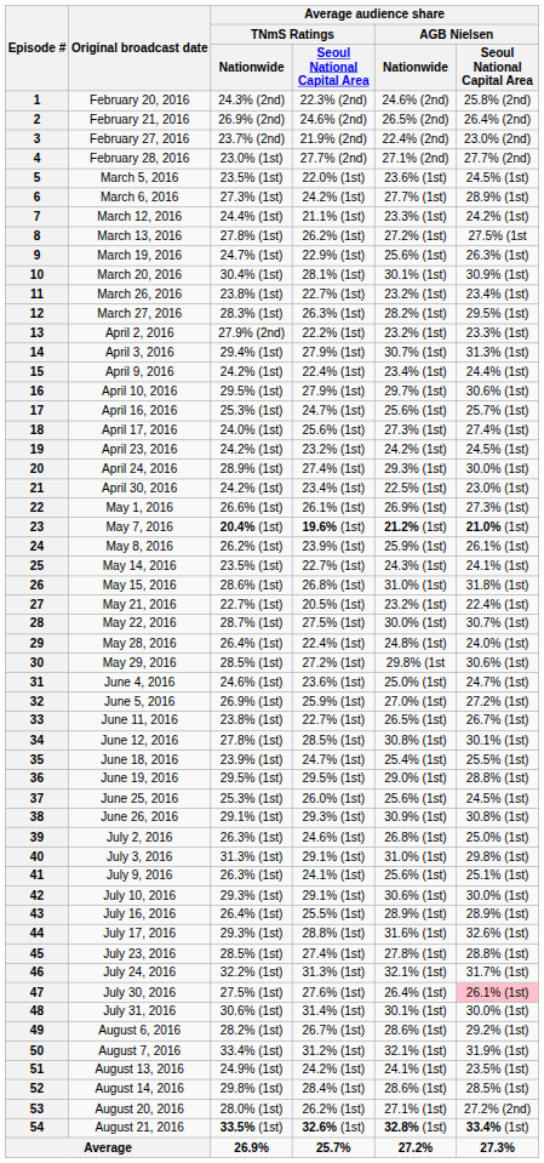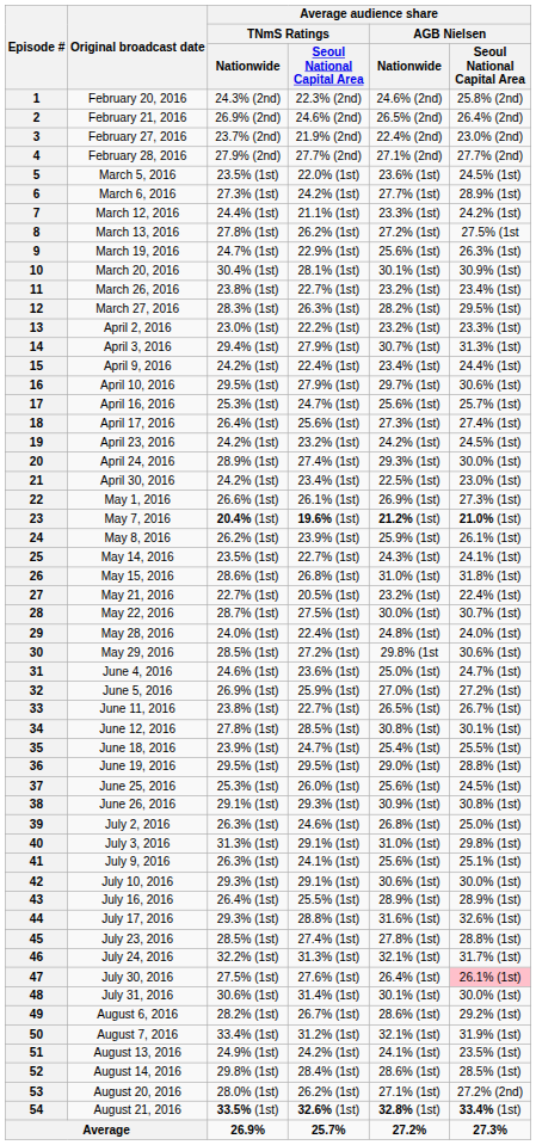 <table class=wikitable style="text-align:center">
 <tr>
 <th rowspan="3">Episode #</th>
 <th rowspan="3">Original broadcast date</th>
 <th colspan="5">Average audience share</th>
 </tr>
 <tr>
 <th colspan="2">TNmS Ratings</th>
 <th colspan="2">AGB Nielsen</th>
 </tr>
 <tr>
 <th width=100>Nationwide</th>
 <th width=100><a href='#'>Seoul National Capital Area</a></th>
 <th width=100>Nationwide</th>
 <th width=100>Seoul National Capital Area</th>
 </tr>
 <tr>
 <th>1</th>
 <td>February 20, 2016</td>
 <td>24.3% (2nd)</td>
 <td>22.3% (2nd)</td>
 <td>24.6% (2nd)</td>
 <td>25.8% (2nd)</td>
 </tr>
 <tr>
 <th>2</th>
 <td>February 21, 2016</td>
 <td>26.9% (2nd)</td>
 <td>24.6% (2nd)</td>
 <td>26.5% (2nd)</td>
 <td>26.4% (2nd)</td>
 </tr>
 <tr>
 <th>3</th>
 <td>February 27, 2016</td>
 <td>23.7% (2nd)</td>
 <td>21.9% (2nd)</td>
 <td>22.4% (2nd)</td>
 <td>23.0% (2nd)</td>
 </tr>
 <tr>
 <th>4</th>
 <td>February 28, 2016</td>
-<td>23.0% (1st)</td>
+<td>27.9% (2nd)</td>
 <td>27.7% (2nd)</td>
 <td>27.1% (2nd)</td>
 <td>27.7% (2nd)</td>
 </tr>
 <tr>
 <th>5</th>
 <td>March 5, 2016</td>
 <td>23.5% (1st)</td>
 <td>22.0% (1st)</td>
 <td>23.6% (1st)</td>
 <td>24.5% (1st)</td>
 </tr>
 <tr>
 <th>6</th>
 <td>March 6, 2016</td>
 <td>27.3% (1st)</td>
 <td>24.2% (1st)</td>
 <td>27.7% (1st)</td>
 <td>28.9% (1st)</td>
 </tr>
 <tr>
 <th>7</th>
 <td>March 12, 2016</td>
 <td>24.4% (1st)</td>
 <td>21.1% (1st)</td>
 <td>23.3% (1st)</td>
 <td>24.2% (1st)</td>
 </tr>
 <tr>
 <th>8</th>
 <td>March 13, 2016</td>
 <td>27.8% (1st)</td>
 <td>26.2% (1st)</td>
 <td>27.2% (1st)</td>
 <td>27.5% (1st</td>
 </tr>
 <tr>
 <th>9</th>
 <td>March 19, 2016</td>
 <td>24.7% (1st)</td>
 <td>22.9% (1st)</td>
 <td>25.6% (1st)</td>
 <td>26.3% (1st)</td>
 </tr>
 <tr>
 <th>10</th>
 <td>March 20, 2016</td>
 <td>30.4% (1st)</td>
 <td>28.1% (1st)</td>
 <td>30.1% (1st)</td>
 <td>30.9% (1st)</td>
 </tr>
 <tr>
 <th>11</th>
 <td>March 26, 2016</td>
 <td>23.8% (1st)</td>
 <td>22.7% (1st)</td>
 <td>23.2% (1st)</td>
 <td>23.4% (1st)</td>
 </tr>
 <tr>
 <th>12</th>
 <td>March 27, 2016</td>
 <td>28.3% (1st)</td>
 <td>26.3% (1st)</td>
 <td>28.2% (1st)</td>
 <td>29.5% (1st)</td>
 </tr>
 <tr>
 <th>13</th>
 <td>April 2, 2016</td>
-<td>27.9% (2nd)</td>
+<td>23.0% (1st)</td>
 <td>22.2% (1st)</td>
 <td>23.2% (1st)</td>
 <td>23.3% (1st)</td>
 </tr>
 <tr>
 <th>14</th>
 <td>April 3, 2016</td>
 <td>29.4% (1st)</td>
 <td>27.9% (1st)</td>
 <td>30.7% (1st)</td>
 <td>31.3% (1st)</td>
 </tr>
 <tr>
 <th>15</th>
 <td>April 9, 2016</td>
 <td>24.2% (1st)</td>
 <td>22.4% (1st)</td>
 <td>23.4% (1st)</td>
 <td>24.4% (1st)</td>
 </tr>
 <tr>
 <th>16</th>
 <td>April 10, 2016</td>
 <td>29.5% (1st)</td>
 <td>27.9% (1st)</td>
 <td>29.7% (1st)</td>
 <td>30.6% (1st)</td>
 </tr>
 <tr>
 <th>17</th>
 <td>April 16, 2016</td>
 <td>25.3% (1st)</td>
 <td>24.7% (1st)</td>
 <td>25.6% (1st)</td>
 <td>25.7% (1st)</td>
 </tr>
 <tr>
 <th>18</th>
 <td>April 17, 2016</td>
-<td>24.0% (1st)</td>
+<td>26.4% (1st)</td>
 <td>25.6% (1st)</td>
 <td>27.3% (1st)</td>
 <td>27.4% (1st)</td>
 </tr>
 <tr>
 <th>19</th>
 <td>April 23, 2016</td>
 <td>24.2% (1st)</td>
 <td>23.2% (1st)</td>
 <td>24.2% (1st)</td>
 <td>24.5% (1st)</td>
 </tr>
 <tr>
 <th>20</th>
 <td>April 24, 2016</td>
 <td>28.9% (1st)</td>
 <td>27.4% (1st)</td>
 <td>29.3% (1st)</td>
 <td>30.0% (1st)</td>
 </tr>
 <tr>
 <th>21</th>
 <td>April 30, 2016</td>
 <td>24.2% (1st)</td>
 <td>23.4% (1st)</td>
 <td>22.5% (1st)</td>
 <td>23.0% (1st)</td>
 </tr>
 <tr>
 <th>22</th>
 <td>May 1, 2016</td>
 <td>26.6% (1st)</td>
 <td>26.1% (1st)</td>
 <td>26.9% (1st)</td>
 <td>27.3% (1st)</td>
 </tr>
 <tr>
 <th>23</th>
 <td>May 7, 2016</td>
 <td><span><strong>20.4%</strong></span> (1st)</td>
 <td><span><strong>19.6%</strong></span> (1st)</td>
 <td><span><strong>21.2%</strong></span> (1st)</td>
 <td><span><strong>21.0%</strong></span> (1st)</td>
 </tr>
 <tr>
 <th>24</th>
 <td>May 8, 2016</td>
 <td>26.2% (1st)</td>
 <td>23.9% (1st)</td>
 <td>25.9% (1st)</td>
 <td>26.1% (1st)</td>
 </tr>
 <tr>
 <th>25</th>
 <td>May 14, 2016</td>
 <td>23.5% (1st)</td>
 <td>22.7% (1st)</td>
 <td>24.3% (1st)</td>
 <td>24.1% (1st)</td>
 </tr>
 <tr>
 <th>26</th>
 <td>May 15, 2016</td>
 <td>28.6% (1st)</td>
 <td>26.8% (1st)</td>
 <td>31.0% (1st)</td>
 <td>31.8% (1st)</td>
 </tr>
 <tr>
 <th>27</th>
 <td>May 21, 2016</td>
 <td>22.7% (1st)</td>
 <td>20.5% (1st)</td>
 <td>23.2% (1st)</td>
 <td>22.4% (1st)</td>
 </tr>
 <tr>
 <th>28</th>
 <td>May 22, 2016</td>
 <td>28.7% (1st)</td>
 <td>27.5% (1st)</td>
 <td>30.0% (1st)</td>
 <td>30.7% (1st)</td>
 </tr>
 <tr>
 <th>29</th>
 <td>May 28, 2016</td>
-<td>26.4% (1st)</td>
+<td>24.0% (1st)</td>
 <td>22.4% (1st)</td>
 <td>24.8% (1st)</td>
 <td>24.0% (1st)</td>
 </tr>
 <tr>
 <th>30</th>
 <td>May 29, 2016</td>
 <td>28.5% (1st)</td>
 <td>27.2% (1st)</td>
 <td>29.8% (1st</td>
 <td>30.6% (1st)</td>
 </tr>
 <tr>
 <th>31</th>
 <td>June 4, 2016</td>
 <td>24.6% (1st)</td>
 <td>23.6% (1st)</td>
 <td>25.0% (1st)</td>
 <td>24.7% (1st)</td>
 </tr>
 <tr>
 <th>32</th>
 <td>June 5, 2016</td>
 <td>26.9% (1st)</td>
 <td>25.9% (1st)</td>
 <td>27.0% (1st)</td>
 <td>27.2% (1st)</td>
 </tr>
 <tr>
 <th>33</th>
 <td>June 11, 2016</td>
 <td>23.8% (1st)</td>
 <td>22.7% (1st)</td>
 <td>26.5% (1st)</td>
 <td>26.7% (1st)</td>
 </tr>
 <tr>
 <th>34</th>
 <td>June 12, 2016</td>
 <td>27.8% (1st)</td>
 <td>28.5% (1st)</td>
 <td>30.8% (1st)</td>
 <td>30.1% (1st)</td>
 </tr>
 <tr>
 <th>35</th>
 <td>June 18, 2016</td>
 <td>23.9% (1st)</td>
 <td>24.7% (1st)</td>
 <td>25.4% (1st)</td>
 <td>25.5% (1st)</td>
 </tr>
 <tr>
 <th>36</th>
 <td>June 19, 2016</td>
 <td>29.5% (1st)</td>
 <td>29.5% (1st)</td>
 <td>29.0% (1st)</td>
 <td>28.8% (1st)</td>
 </tr>
 <tr>
 <th>37</th>
 <td>June 25, 2016</td>
 <td>25.3% (1st)</td>
 <td>26.0% (1st)</td>
 <td>25.6% (1st)</td>
 <td>24.5% (1st)</td>
 </tr>
 <tr>
 <th>38</th>
 <td>June 26, 2016</td>
 <td>29.1% (1st)</td>
 <td>29.3% (1st)</td>
 <td>30.9% (1st)</td>
 <td>30.8% (1st)</td>
 </tr>
 <tr>
 <th>39</th>
 <td>July 2, 2016</td>
 <td>26.3% (1st)</td>
 <td>24.6% (1st)</td>
 <td>26.8% (1st)</td>
 <td>25.0% (1st)</td>
 </tr>
 <tr>
 <th>40</th>
 <td>July 3, 2016</td>
 <td>31.3% (1st)</td>
 <td>29.1% (1st)</td>
 <td>31.0% (1st)</td>
 <td>29.8% (1st)</td>
 </tr>
 <tr>
 <th>41</th>
 <td>July 9, 2016</td>
 <td>26.3% (1st)</td>
 <td>24.1% (1st)</td>
 <td>25.6% (1st)</td>
 <td>25.1% (1st)</td>
 </tr>
 <tr>
 <th>42</th>
 <td>July 10, 2016</td>
 <td>29.3% (1st)</td>
 <td>29.1% (1st)</td>
 <td>30.6% (1st)</td>
 <td>30.0% (1st)</td>
 </tr>
 <tr>
 <th>43</th>
 <td>July 16, 2016</td>
 <td>26.4% (1st)</td>
 <td>25.5% (1st)</td>
 <td>28.9% (1st)</td>
 <td>28.9% (1st)</td>
 </tr>
 <tr>
 <th>44</th>
 <td>July 17, 2016</td>
 <td>29.3% (1st)</td>
 <td>28.8% (1st)</td>
 <td>31.6% (1st)</td>
 <td>32.6% (1st)</td>
 </tr>
 <tr>
 <th>45</th>
 <td>July 23, 2016</td>
 <td>28.5% (1st)</td>
 <td>27.4% (1st)</td>
 <td>27.8% (1st)</td>
 <td>28.8% (1st)</td>
 </tr>
 <tr>
 <th>46</th>
 <td>July 24, 2016</td>
 <td>32.2% (1st)</td>
 <td>31.3% (1st)</td>
 <td>32.1% (1st)</td>
 <td>31.7% (1st)</td>
 </tr>
 <tr>
 <th>47</th>
 <td>July 30, 2016</td>
 <td>27.5% (1st)</td>
 <td>27.6% (1st)</td>
 <td>26.4% (1st)</td>
 <td style="background: pink;">26.1% (1st)</td>
 </tr>
 <tr>
 <th>48</th>
 <td>July 31, 2016</td>
 <td>30.6% (1st)</td>
 <td>31.4% (1st)</td>
 <td>30.1% (1st)</td>
 <td>30.0% (1st)</td>
 </tr>
 <tr>
 <th>49</th>
 <td>August 6, 2016</td>
 <td>28.2% (1st)</td>
 <td>26.7% (1st)</td>
 <td>28.6% (1st)</td>
 <td>29.2% (1st)</td>
 </tr>
 <tr>
 <th>50</th>
 <td>August 7, 2016</td>
 <td>33.4% (1st)</td>
 <td>31.2% (1st)</td>
 <td>32.1% (1st)</td>
 <td>31.9% (1st)</td>
 </tr>
 <tr>
 <th>51</th>
 <td>August 13, 2016</td>
 <td>24.9% (1st)</td>
 <td>24.2% (1st)</td>
 <td>24.1% (1st)</td>
 <td>23.5% (1st)</td>
 </tr>
 <tr>
 <th>52</th>
 <td>August 14, 2016</td>
 <td>29.8% (1st)</td>
 <td>28.4% (1st)</td>
 <td>28.6% (1st)</td>
 <td>28.5% (1st)</td>
 </tr>
 <tr>
 <th>53</th>
 <td>August 20, 2016</td>
 <td>28.0% (1st)</td>
 <td>26.2% (1st)</td>
 <td>27.1% (1st)</td>
 <td>27.2% (2nd)</td>
 </tr>
 <tr>
 <th>54</th>
 <td>August 21, 2016</td>
 <td><span><strong>33.5%</strong></span> (1st)</td>
 <td><span><strong>32.6%</strong></span> (1st)</td>
 <td><span><strong>32.8%</strong></span> (1st)</td>
 <td><span><strong>33.4%</strong></span> (1st)</td>
 </tr>
 <tr>
 <th colspan="2">Average</th>
 <td><span> <strong>26.9%</strong></span></td>
 <td><span> <strong>25.7%</strong></span></td>
 <td><span> <strong>27.2%</strong></span></td>
 <td><span> <strong>27.3%</strong></span></td>
 </tr>
 </table>
